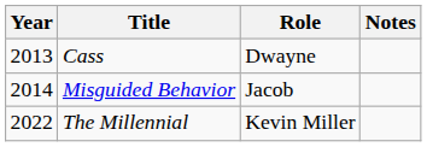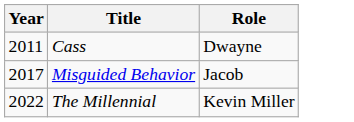 <table class="wikitable sortable">
 <tr>
 <th>Year</th>
 <th>Title</th>
 <th>Role</th>
-<th class="unsortable">Notes</th>
 </tr>
 <tr>
-<td>2013</td>
+<td>2011</td>
 <td><em>Cass</em></td>
 <td>Dwayne</td>
-<td></td>
 </tr>
 <tr>
-<td>2014</td>
+<td>2017</td>
 <td><em><a href='#'>Misguided Behavior</a></em></td>
 <td>Jacob</td>
-<td></td>
 </tr>
 <tr>
 <td>2022</td>
 <td><em>The Millennial</em></td>
 <td>Kevin Miller</td>
-<td></td>
 </tr>
 </table>
